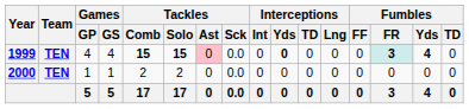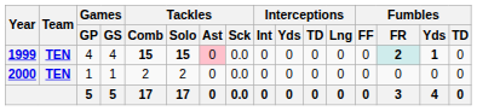 <table class="wikitable" style="text-align:center">
 <tr>
 <th rowspan="2">Year</th>
 <th rowspan="2">Team</th>
 <th colspan="2">Games</th>
 <th colspan="4">Tackles</th>
 <th colspan="4">Interceptions</th>
 <th colspan="4">Fumbles</th>
 </tr>
 <tr>
 <th>GP</th>
 <th>GS</th>
 <th>Comb</th>
 <th>Solo</th>
 <th>Ast</th>
 <th>Sck</th>
 <th>Int</th>
 <th>Yds</th>
 <th>TD</th>
 <th>Lng</th>
 <th>FF</th>
 <th>FR</th>
 <th>Yds</th>
 <th>TD</th>
 </tr>
 <tr>
 <th><a href='#'>1999</a></th>
 <th><a href='#'>TEN</a></th>
 <td>4</td>
 <td>4</td>
 <td><strong>15</strong></td>
 <td><strong>15</strong></td>
 <td style="background: pink;">0</td>
 <td>0.0</td>
 <td>0</td>
-<td><strong>0</strong></td>
 <td>0</td>
 <td>0</td>
 <td>0</td>
-<td style="background:#cfecec; width:3em;"><strong>3</strong></td>
-<td><strong>4</strong></td>
+<td>0</td>
+<td style="background:#cfecec; width:3em;"><strong>2</strong></td>
+<td><strong>1</strong></td>
 <td>0</td>
 </tr>
 <tr>
 <th><a href='#'>2000</a></th>
 <th><a href='#'>TEN</a></th>
 <td>1</td>
 <td>1</td>
 <td>2</td>
 <td>2</td>
 <td>0</td>
 <td>0.0</td>
 <td>0</td>
 <td>0</td>
 <td>0</td>
 <td>0</td>
 <td>0</td>
 <td>0</td>
 <td>0</td>
 <td>0</td>
 </tr>
 <tr>
 <th colspan="2"></th>
 <th>5</th>
 <th>5</th>
 <th>17</th>
 <th>17</th>
 <th>0</th>
 <th>0.0</th>
 <th>0</th>
 <th>0</th>
 <th>0</th>
 <th>0</th>
 <th>0</th>
 <th>3</th>
 <th>4</th>
 <th>0</th>
 </tr>
 </table>
